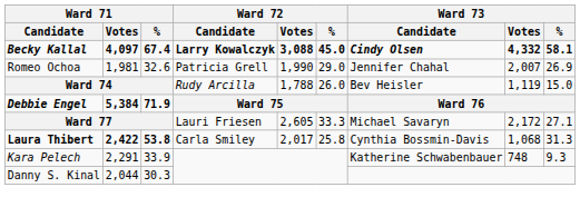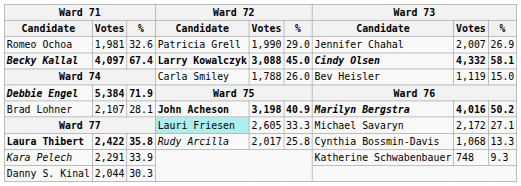 <table class="wikitable">
 <tr>
 <th colspan=3>Ward 71</th>
 <th colspan=3>Ward 72</th>
 <th colspan=3>Ward 73</th>
 </tr>
 <tr>
 <th>Candidate</th>
 <th>Votes</th>
 <th>%</th>
 <th>Candidate</th>
 <th>Votes</th>
 <th>%</th>
 <th>Candidate</th>
 <th>Votes</th>
 <th>%</th>
 </tr>
 <tr>
+<td>Romeo Ochoa</td>
+<td>1,981</td>
+<td>32.6</td>
+<td>Patricia Grell</td>
+<td>1,990</td>
+<td>29.0</td>
+<td>Jennifer Chahal</td>
+<td>2,007</td>
+<td>26.9</td>
+</tr>
+<tr>
 <td><strong><em>Becky Kallal</em></strong></td>
 <td><strong>4,097</strong></td>
 <td><strong>67.4</strong></td>
 <td><strong>Larry Kowalczyk</strong></td>
 <td><strong>3,088</strong></td>
 <td><strong>45.0</strong></td>
 <td><strong><em>Cindy Olsen</em></strong></td>
 <td><strong>4,332</strong></td>
 <td><strong>58.1</strong></td>
 </tr>
 <tr>
-<td>Romeo Ochoa</td>
-<td>1,981</td>
-<td>32.6</td>
-<td>Patricia Grell</td>
-<td>1,990</td>
-<td>29.0</td>
-<td>Jennifer Chahal</td>
-<td>2,007</td>
-<td>26.9</td>
-</tr>
-<tr>
 <th colspan=3>Ward 74</th>
-<td><em>Rudy Arcilla</em></td>
+<td>Carla Smiley</td>
 <td>1,788</td>
 <td>26.0</td>
 <td>Bev Heisler</td>
 <td>1,119</td>
 <td>15.0</td>
 </tr>
 <tr>
 <td><strong><em>Debbie Engel</em></strong></td>
 <td><strong>5,384</strong></td>
 <td><strong>71.9</strong></td>
 <th colspan=3>Ward 75</th>
 <th colspan=3>Ward 76</th>
 </tr>
 <tr>
+<td>Brad Lohner</td>
+<td>2,107</td>
+<td>28.1</td>
+<td><strong>John Acheson</strong></td>
+<td><strong>3,198</strong></td>
+<td><strong>40.9</strong></td>
+<td><strong><em>Marilyn Bergstra</em></strong></td>
+<td><strong>4,016</strong></td>
+<td><strong>50.2</strong></td>
+</tr>
+<tr>
 <th colspan=3>Ward 77</th>
-<td>Lauri Friesen</td>
+<td style="background: paleturquoise;">Lauri Friesen</td>
 <td>2,605</td>
 <td>33.3</td>
 <td>Michael Savaryn</td>
 <td>2,172</td>
 <td>27.1</td>
 </tr>
 <tr>
 <td><strong>Laura Thibert</strong></td>
 <td><strong>2,422</strong></td>
-<td><strong>53.8</strong></td>
-<td>Carla Smiley</td>
+<td><strong>35.8</strong></td>
+<td><em>Rudy Arcilla</em></td>
 <td>2,017</td>
 <td>25.8</td>
 <td>Cynthia Bossmin-Davis</td>
 <td>1,068</td>
-<td>31.3</td>
+<td>13.3</td>
 </tr>
 <tr>
 <td><em>Kara Pelech</em></td>
 <td>2,291</td>
 <td>33.9</td>
 <td colspan=3 rowspan=3></td>
 <td>Katherine Schwabenbauer</td>
 <td>748</td>
 <td>9.3</td>
 </tr>
 <tr>
 <td>Danny S. Kinal</td>
 <td>2,044</td>
 <td>30.3</td>
 </tr>
 </table>
